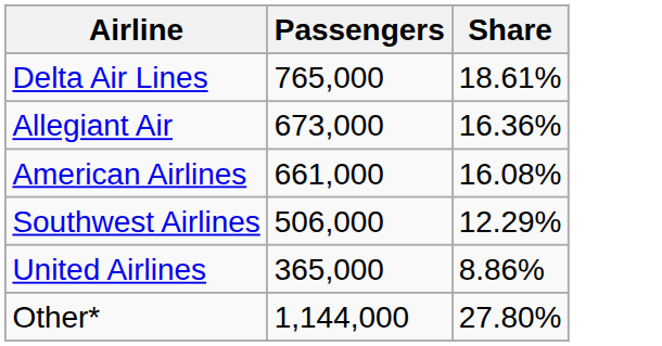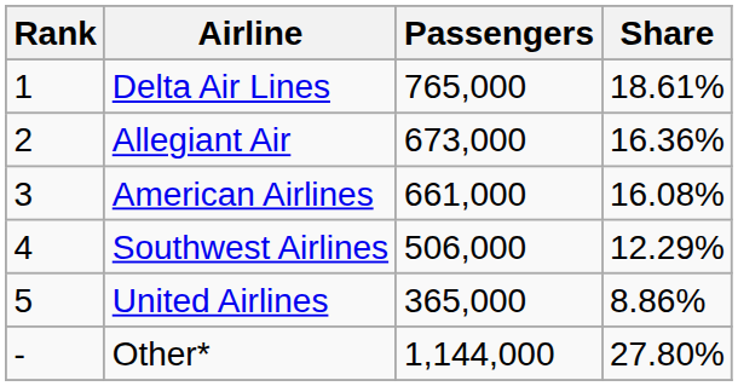 <table class="wikitable sortable" style="font-size: 95%">
 <tr>
+<th>Rank</th>
 <th>Airline</th>
 <th>Passengers</th>
 <th>Share</th>
 </tr>
 <tr>
+<td>1</td>
 <td><a href='#'>Delta Air Lines</a></td>
 <td>765,000</td>
 <td>18.61%</td>
 </tr>
 <tr>
+<td>2</td>
 <td><a href='#'>Allegiant Air</a></td>
 <td>673,000</td>
 <td>16.36%</td>
 </tr>
 <tr>
+<td>3</td>
 <td><a href='#'>American Airlines</a></td>
 <td>661,000</td>
 <td>16.08%</td>
 </tr>
 <tr>
+<td>4</td>
 <td><a href='#'>Southwest Airlines</a></td>
 <td>506,000</td>
 <td>12.29%</td>
 </tr>
 <tr>
+<td>5</td>
 <td><a href='#'>United Airlines</a></td>
 <td>365,000</td>
 <td>8.86%</td>
 </tr>
 <tr>
+<td>-</td>
 <td>Other*</td>
 <td>1,144,000</td>
 <td>27.80%</td>
 </tr>
 </table>
